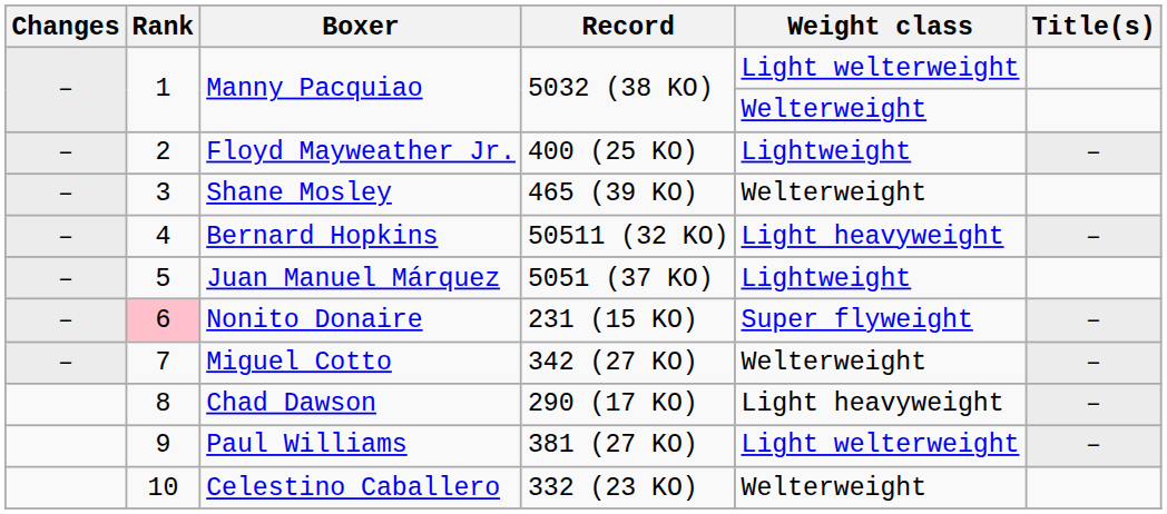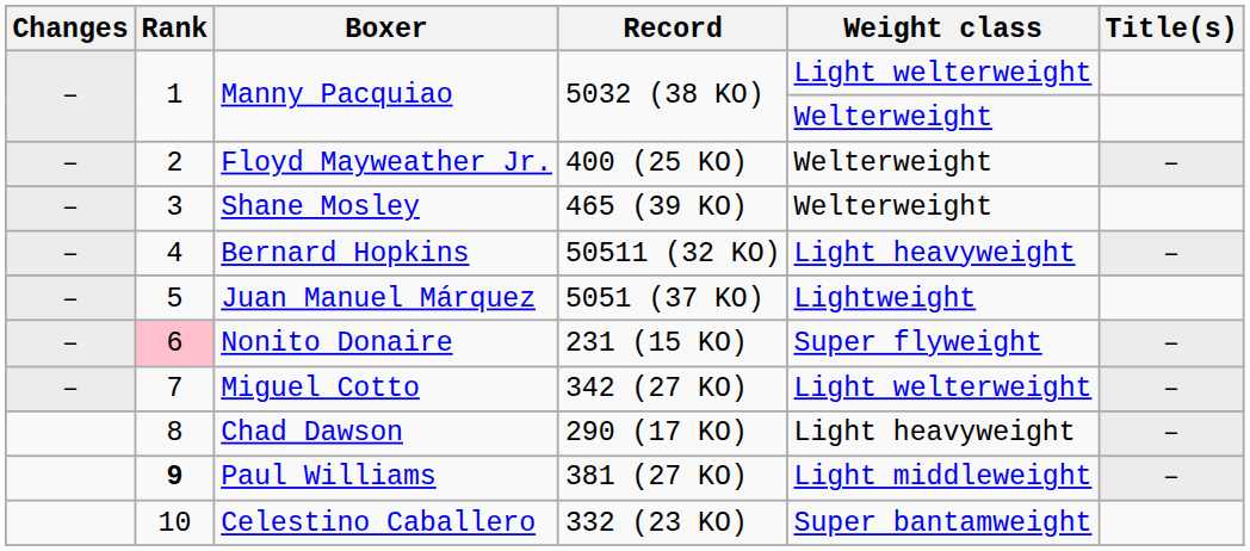 <table class="wikitable ">
 <tr>
 <th>Changes</th>
 <th>Rank</th>
 <th>Boxer</th>
 <th>Record</th>
 <th>Weight class</th>
 <th>Title(s)</th>
 </tr>
 <tr>
 <td rowspan=2 align=center bgcolor=#ECECEC>–</td>
 <td rowspan=2 align=center>1</td>
 <td rowspan=2><a href='#'>Manny Pacquiao</a></td>
 <td rowspan=2>5032 (38 KO)</td>
 <td><a href='#'>Light welterweight</a></td>
 <td></td>
 </tr>
 <tr>
 <td><a href='#'>Welterweight</a></td>
 <td></td>
 </tr>
 <tr>
 <td align=center bgcolor=#ECECEC>–</td>
 <td align=center>2</td>
 <td><a href='#'>Floyd Mayweather Jr.</a></td>
 <td>400 (25 KO)</td>
-<td><a href='#'>Lightweight</a></td>
+<td>Welterweight</td>
 <td align=center bgcolor=#ECECEC data-sort-value="Z">–</td>
 </tr>
 <tr>
 <td align=center bgcolor=#ECECEC>–</td>
 <td align=center>3</td>
 <td><a href='#'>Shane Mosley</a></td>
 <td>465 (39 KO)</td>
 <td>Welterweight</td>
 <td></td>
 </tr>
 <tr>
 <td align=center bgcolor=#ECECEC>–</td>
 <td align=center>4</td>
 <td><a href='#'>Bernard Hopkins</a></td>
 <td>50511 (32 KO)</td>
 <td><a href='#'>Light heavyweight</a></td>
 <td align=center bgcolor=#ECECEC data-sort-value="Z">–</td>
 </tr>
 <tr>
 <td align=center bgcolor=#ECECEC>–</td>
 <td align=center>5</td>
 <td><a href='#'>Juan Manuel Márquez</a></td>
 <td>5051 (37 KO)</td>
 <td><a href='#'>Lightweight</a></td>
 <td></td>
 </tr>
 <tr>
 <td align=center bgcolor=#ECECEC>–</td>
 <td align=center style="background: pink;">6</td>
 <td><a href='#'>Nonito Donaire</a></td>
 <td>231 (15 KO)</td>
 <td><a href='#'>Super flyweight</a></td>
 <td align=center bgcolor=#ECECEC data-sort-value="Z">–</td>
 </tr>
 <tr>
 <td align=center bgcolor=#ECECEC>–</td>
 <td align=center>7</td>
 <td><a href='#'>Miguel Cotto</a></td>
 <td>342 (27 KO)</td>
-<td>Welterweight</td>
+<td><a href='#'>Light welterweight</a></td>
 <td align=center bgcolor=#ECECEC data-sort-value="Z">–</td>
 </tr>
 <tr>
 <td align=center></td>
 <td align=center>8</td>
 <td><a href='#'>Chad Dawson</a></td>
 <td>290 (17 KO)</td>
 <td>Light heavyweight</td>
 <td align=center bgcolor=#ECECEC data-sort-value="Z">–</td>
 </tr>
 <tr>
 <td align=center></td>
-<td align=center>9</td>
+<td align=center><strong>9</strong></td>
 <td><a href='#'>Paul Williams</a></td>
 <td>381 (27 KO)</td>
-<td><a href='#'>Light welterweight</a></td>
+<td><a href='#'>Light middleweight</a></td>
 <td align=center bgcolor=#ECECEC data-sort-value="Z">–</td>
 </tr>
 <tr>
 <td align=center></td>
 <td align=center>10</td>
 <td><a href='#'>Celestino Caballero</a></td>
 <td>332 (23 KO)</td>
-<td>Welterweight</td>
+<td><a href='#'>Super bantamweight</a></td>
 <td></td>
 </tr>
 </table>
